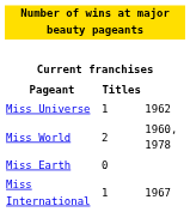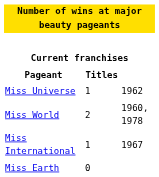 <table class="toccolours" style="width: 20em; float:right; margin-left:1em; font-size:90%; line-height:1.5em; width:32%;">
 <tr>
 <td colspan="3"><br></td>
 </tr>
 <tr>
 <th colspan="3" style="text-align:center; background:#FFDF00;">Number of wins at major beauty pageants</th>
 </tr>
 <tr>
 <td colspan="3"><br></td>
 </tr>
 <tr>
 <th colspan="3" style="text-align:center;">Current franchises</th>
 </tr>
 <tr>
 <th scope="col">Pageant</th>
 <th>Titles</th>
 <th></th>
 </tr>
 <tr>
 <td><a href='#'>Miss Universe</a></td>
 <td>1</td>
 <td>1962</td>
 </tr>
 <tr>
 <td><a href='#'>Miss World</a></td>
 <td>2</td>
 <td>1960, 1978</td>
 </tr>
 <tr>
+<td><a href='#'>Miss International</a></td>
+<td>1</td>
+<td>1967</td>
+</tr>
+<tr>
 <td><a href='#'>Miss Earth</a></td>
 <td>0</td>
 <td></td>
 </tr>
-<tr>
-<td><a href='#'>Miss International</a></td>
-<td>1</td>
-<td>1967</td>
-</tr>
 </table>
